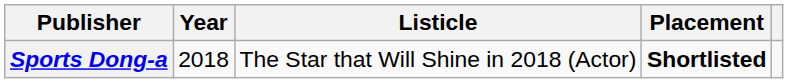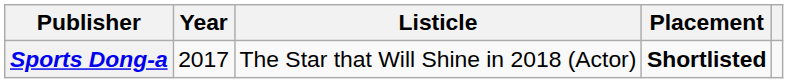 <table class="wikitable plainrowheaders sortable" style="text-align:center">
 <tr>
 <th scope="col">Publisher</th>
 <th scope="col">Year</th>
 <th scope="col">Listicle</th>
 <th scope="col">Placement</th>
 <th scope="col" class="unsortable"></th>
 </tr>
 <tr>
 <th scope="row"><em><a href='#'>Sports Dong-a</a></em></th>
-<td>2018</td>
+<td>2017</td>
 <td style="text-align:left">The Star that Will Shine in 2018 (Actor)</td>
 <td><strong>Shortlisted</strong></td>
 <td></td>
 </tr>
 </table>
